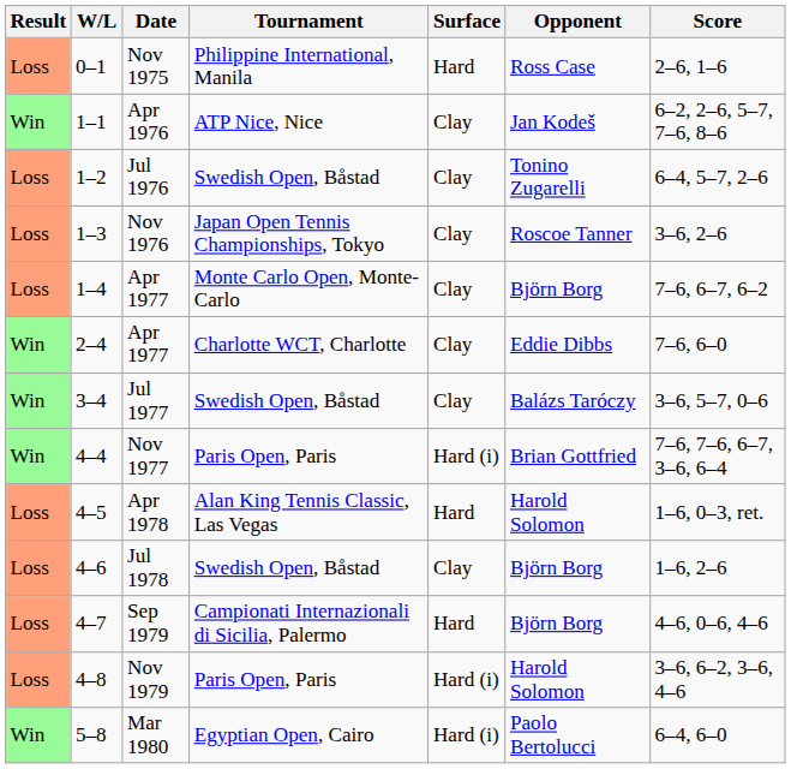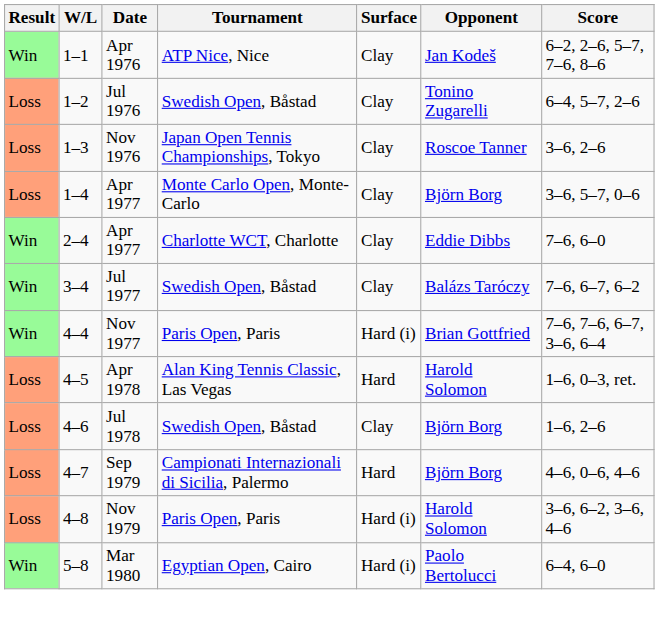 <table class="sortable wikitable">
 <tr>
 <th style="width:40px">Result</th>
 <th style="width:35px" class="unsortable">W/L</th>
 <th style="width:60px">Date</th>
 <th style="width:270px">Tournament</th>
 <th style="width:50px">Surface</th>
 <th style="width:150px">Opponent</th>
 <th style="width:170px" class="unsortable">Score</th>
-</tr>
-<tr>
-<td style="background:#ffa07a;">Loss</td>
-<td>0–1</td>
-<td>Nov 1975</td>
-<td><a href='#'>Philippine International</a>, Manila</td>
-<td>Hard</td>
-<td> <a href='#'>Ross Case</a></td>
-<td>2–6, 1–6</td>
 </tr>
 <tr>
 <td style="background:#98fb98;">Win</td>
 <td>1–1</td>
 <td>Apr 1976</td>
 <td><a href='#'>ATP Nice</a>, Nice</td>
 <td>Clay</td>
 <td> <a href='#'>Jan Kodeš</a></td>
 <td>6–2, 2–6, 5–7, 7–6, 8–6</td>
 </tr>
 <tr>
 <td style="background:#ffa07a;">Loss</td>
 <td>1–2</td>
 <td>Jul 1976</td>
 <td><a href='#'>Swedish Open</a>, Båstad</td>
 <td>Clay</td>
 <td> <a href='#'>Tonino Zugarelli</a></td>
 <td>6–4, 5–7, 2–6</td>
 </tr>
 <tr>
 <td style="background:#ffa07a;">Loss</td>
 <td>1–3</td>
 <td>Nov 1976</td>
 <td><a href='#'>Japan Open Tennis Championships</a>, Tokyo</td>
 <td>Clay</td>
 <td> <a href='#'>Roscoe Tanner</a></td>
 <td>3–6, 2–6</td>
 </tr>
 <tr>
 <td style="background:#ffa07a;">Loss</td>
 <td>1–4</td>
 <td>Apr 1977</td>
 <td><a href='#'>Monte Carlo Open</a>, Monte-Carlo</td>
 <td>Clay</td>
 <td> <a href='#'>Björn Borg</a></td>
-<td>7–6, 6–7, 6–2</td>
+<td>3–6, 5–7, 0–6</td>
 </tr>
 <tr>
 <td style="background:#98fb98;">Win</td>
 <td>2–4</td>
 <td>Apr 1977</td>
 <td><a href='#'>Charlotte WCT</a>, Charlotte</td>
 <td>Clay</td>
 <td> <a href='#'>Eddie Dibbs</a></td>
 <td>7–6, 6–0</td>
 </tr>
 <tr>
 <td style="background:#98fb98;">Win</td>
 <td>3–4</td>
 <td>Jul 1977</td>
 <td><a href='#'>Swedish Open</a>, Båstad</td>
 <td>Clay</td>
 <td> <a href='#'>Balázs Taróczy</a></td>
-<td>3–6, 5–7, 0–6</td>
+<td>7–6, 6–7, 6–2</td>
 </tr>
 <tr>
 <td style="background:#98fb98;">Win</td>
 <td>4–4</td>
 <td>Nov 1977</td>
 <td><a href='#'>Paris Open</a>, Paris</td>
 <td>Hard (i)</td>
 <td> <a href='#'>Brian Gottfried</a></td>
 <td>7–6, 7–6, 6–7, 3–6, 6–4</td>
 </tr>
 <tr>
 <td style="background:#ffa07a;">Loss</td>
 <td>4–5</td>
 <td>Apr 1978</td>
 <td><a href='#'>Alan King Tennis Classic</a>, Las Vegas</td>
 <td>Hard</td>
 <td> <a href='#'>Harold Solomon</a></td>
 <td>1–6, 0–3, ret.</td>
 </tr>
 <tr>
 <td style="background:#ffa07a;">Loss</td>
 <td>4–6</td>
 <td>Jul 1978</td>
 <td><a href='#'>Swedish Open</a>, Båstad</td>
 <td>Clay</td>
 <td> <a href='#'>Björn Borg</a></td>
 <td>1–6, 2–6</td>
 </tr>
 <tr>
 <td style="background:#ffa07a;">Loss</td>
 <td>4–7</td>
 <td>Sep 1979</td>
 <td><a href='#'>Campionati Internazionali di Sicilia</a>, Palermo</td>
 <td>Hard</td>
 <td> <a href='#'>Björn Borg</a></td>
 <td>4–6, 0–6, 4–6</td>
 </tr>
 <tr>
 <td style="background:#ffa07a;">Loss</td>
 <td>4–8</td>
 <td>Nov 1979</td>
 <td><a href='#'>Paris Open</a>, Paris</td>
 <td>Hard (i)</td>
 <td> <a href='#'>Harold Solomon</a></td>
 <td>3–6, 6–2, 3–6, 4–6</td>
 </tr>
 <tr>
 <td style="background:#98fb98;">Win</td>
 <td>5–8</td>
 <td>Mar 1980</td>
 <td><a href='#'>Egyptian Open</a>, Cairo</td>
 <td>Hard (i)</td>
 <td> <a href='#'>Paolo Bertolucci</a></td>
 <td>6–4, 6–0</td>
 </tr>
 </table>
